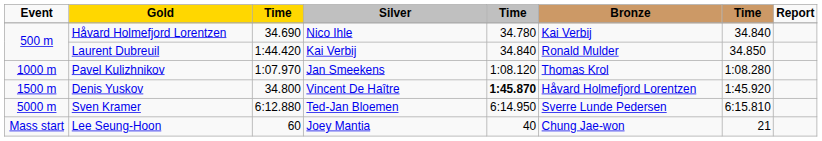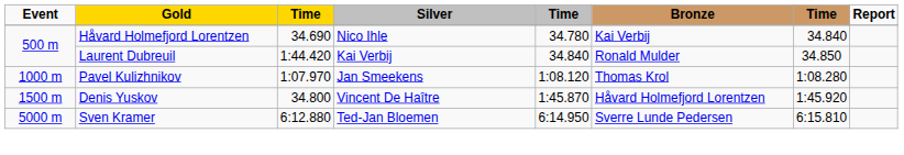 <table class="wikitable">
 <tr>
 <td width="80" align="center"><strong>Event</strong></td>
 <td width="240" bgcolor="gold" align="center"><strong>Gold</strong></td>
 <td width="50" bgcolor="gold" align="center"><strong>Time</strong></td>
 <td width="240" bgcolor="silver" align="center"><strong>Silver</strong></td>
 <td width="50" bgcolor="silver" align="center"><strong>Time</strong></td>
 <td width="240" bgcolor="#CC9966" align="center"><strong>Bronze</strong></td>
 <td width="50" bgcolor="#CC9966" align="center"><strong>Time</strong></td>
 <td width="50" align="center"><strong>Report</strong></td>
 </tr>
 <tr bgcolor="#cccccc">
 </tr>
 <tr>
 <td rowspan=2 align="center"><a href='#'>500 m</a></td>
 <td> <a href='#'>Håvard Holmefjord Lorentzen</a></td>
 <td align="right">34.690</td>
 <td> <a href='#'>Nico Ihle</a></td>
 <td align="right">34.780</td>
 <td> <a href='#'>Kai Verbij</a></td>
 <td align="right">34.840</td>
 <td align="center"></td>
 </tr>
 <tr>
 <td> <a href='#'>Laurent Dubreuil</a></td>
 <td align="right">1:44.420</td>
 <td> <a href='#'>Kai Verbij</a></td>
 <td align="right">34.840</td>
 <td> <a href='#'>Ronald Mulder</a></td>
 <td align="center">34.850</td>
 <td align="center"></td>
 </tr>
 <tr>
 <td align="center"><a href='#'>1000 m</a></td>
 <td> <a href='#'>Pavel Kulizhnikov</a></td>
 <td align="right">1:07.970</td>
 <td> <a href='#'>Jan Smeekens</a></td>
 <td align="right">1:08.120</td>
 <td> <a href='#'>Thomas Krol</a></td>
 <td align="right">1:08.280</td>
 <td align="center"></td>
 </tr>
 <tr>
 <td align="center"><a href='#'>1500 m</a></td>
 <td> <a href='#'>Denis Yuskov</a></td>
 <td align="right">34.800</td>
 <td> <a href='#'>Vincent De Haître</a></td>
-<td align="right"><strong>1:45.870</strong></td>
+<td align="right">1:45.870</td>
 <td> <a href='#'>Håvard Holmefjord Lorentzen</a></td>
 <td align="right">1:45.920</td>
 <td align="center"></td>
 </tr>
 <tr>
 <td align="center"><a href='#'>5000 m</a></td>
 <td> <a href='#'>Sven Kramer</a></td>
 <td align="right">6:12.880</td>
 <td> <a href='#'>Ted-Jan Bloemen</a></td>
 <td align="right">6:14.950</td>
 <td> <a href='#'>Sverre Lunde Pedersen</a></td>
 <td align="right">6:15.810</td>
 <td align="center"></td>
 </tr>
-<tr>
-<td align="center"><a href='#'>Mass start</a></td>
-<td> <a href='#'>Lee Seung-Hoon</a></td>
-<td align="right">60 </td>
-<td> <a href='#'>Joey Mantia</a></td>
-<td align="right">40 </td>
-<td> <a href='#'>Chung Jae-won</a></td>
-<td align="right">21 </td>
-<td align="center"></td>
-</tr>
 </table>
